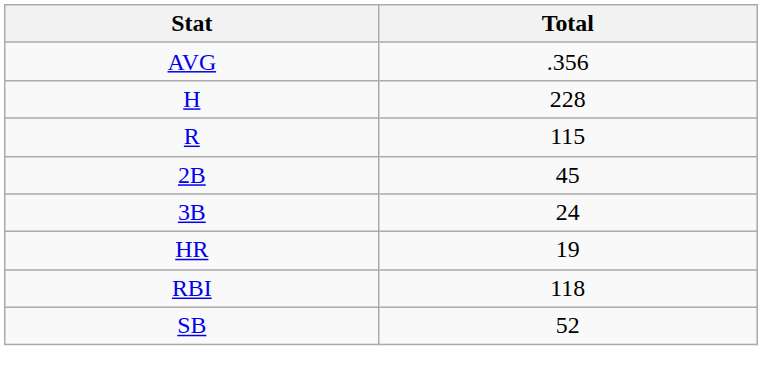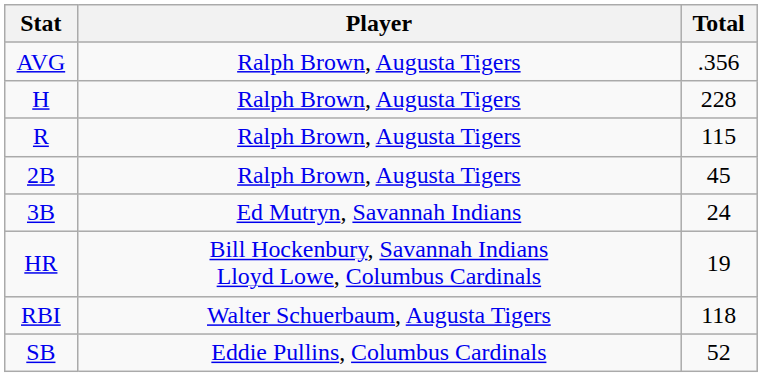 <table class="wikitable" width="40%" style="text-align:center;">
 <tr>
 <th width="5%">Stat</th>
+<th width="60%">Player</th>
 <th width="5%">Total</th>
 </tr>
 <tr>
 <td><a href='#'>AVG</a></td>
+<td><a href='#'>Ralph Brown</a>, <a href='#'>Augusta Tigers</a></td>
 <td>.356</td>
 </tr>
 <tr>
 <td><a href='#'>H</a></td>
+<td><a href='#'>Ralph Brown</a>, <a href='#'>Augusta Tigers</a></td>
 <td>228</td>
 </tr>
 <tr>
 <td><a href='#'>R</a></td>
+<td><a href='#'>Ralph Brown</a>, <a href='#'>Augusta Tigers</a></td>
 <td>115</td>
 </tr>
 <tr>
 <td><a href='#'>2B</a></td>
+<td><a href='#'>Ralph Brown</a>, <a href='#'>Augusta Tigers</a></td>
 <td>45</td>
 </tr>
 <tr>
 <td><a href='#'>3B</a></td>
+<td><a href='#'>Ed Mutryn</a>, <a href='#'>Savannah Indians</a></td>
 <td>24</td>
 </tr>
 <tr>
 <td><a href='#'>HR</a></td>
+<td><a href='#'>Bill Hockenbury</a>, <a href='#'>Savannah Indians</a> <br> <a href='#'>Lloyd Lowe</a>, <a href='#'>Columbus Cardinals</a></td>
 <td>19</td>
 </tr>
 <tr>
 <td><a href='#'>RBI</a></td>
+<td><a href='#'>Walter Schuerbaum</a>, <a href='#'>Augusta Tigers</a></td>
 <td>118</td>
 </tr>
 <tr>
 <td><a href='#'>SB</a></td>
+<td><a href='#'>Eddie Pullins</a>, <a href='#'>Columbus Cardinals</a></td>
 <td>52</td>
 </tr>
 </table>
